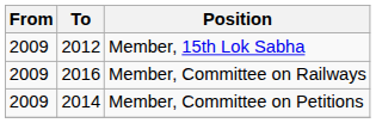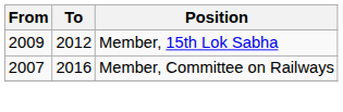 <table class="wikitable">
 <tr>
 <th>From</th>
 <th>To</th>
 <th>Position</th>
 </tr>
 <tr>
 <td>2009</td>
 <td>2012</td>
 <td>Member, <a href='#'>15th Lok Sabha</a></td>
 </tr>
 <tr>
-<td>2009</td>
+<td>2007</td>
 <td>2016</td>
 <td>Member, Committee on Railways</td>
 </tr>
 <tr>
-<td>2009</td>
-<td>2014</td>
-<td>Member, Committee on Petitions</td>
-</tr>
-<tr>
 </tr>
 </table>
